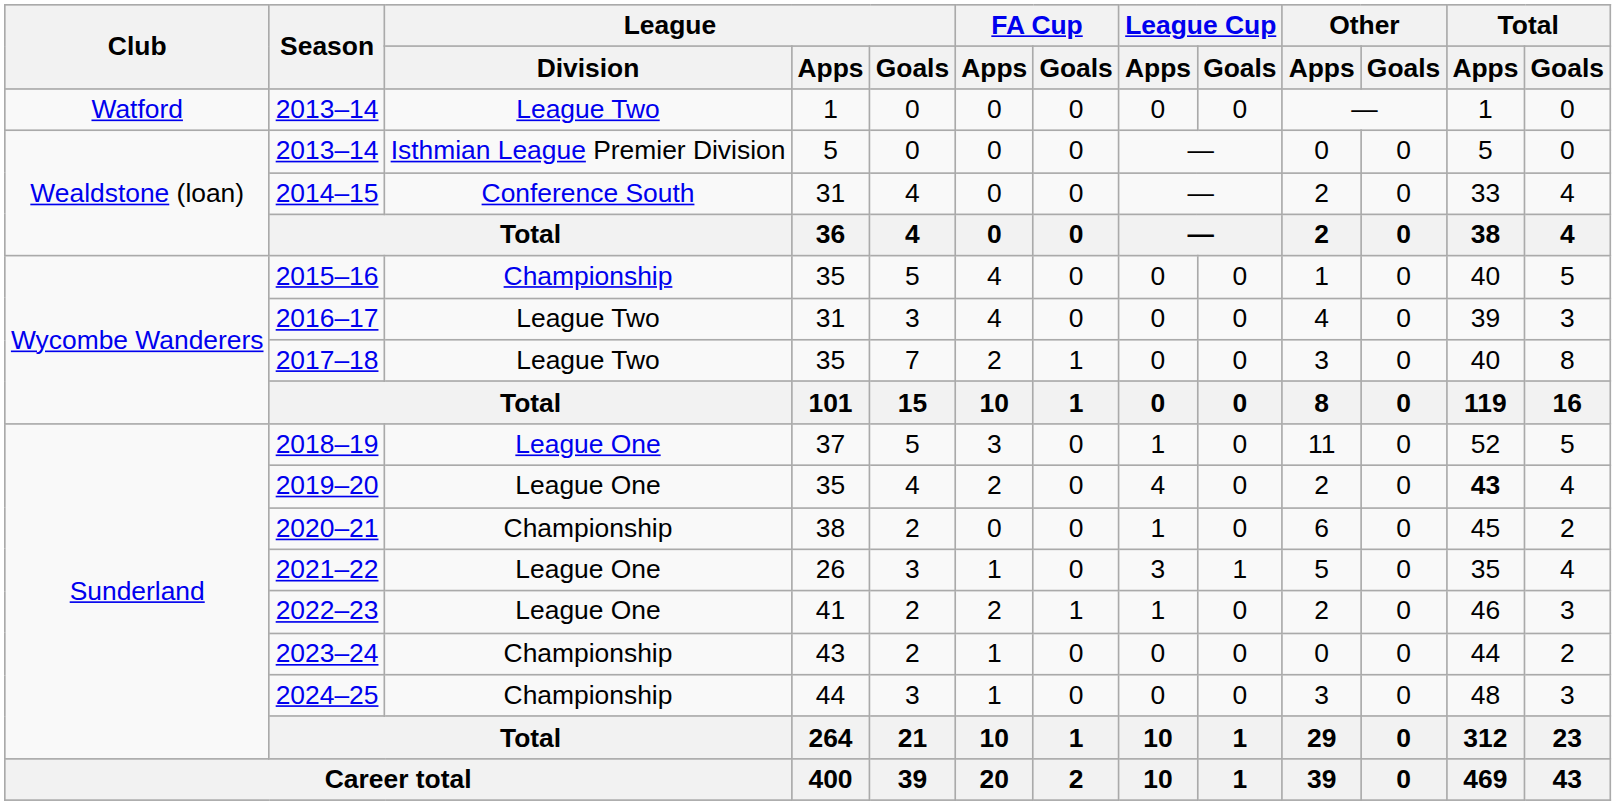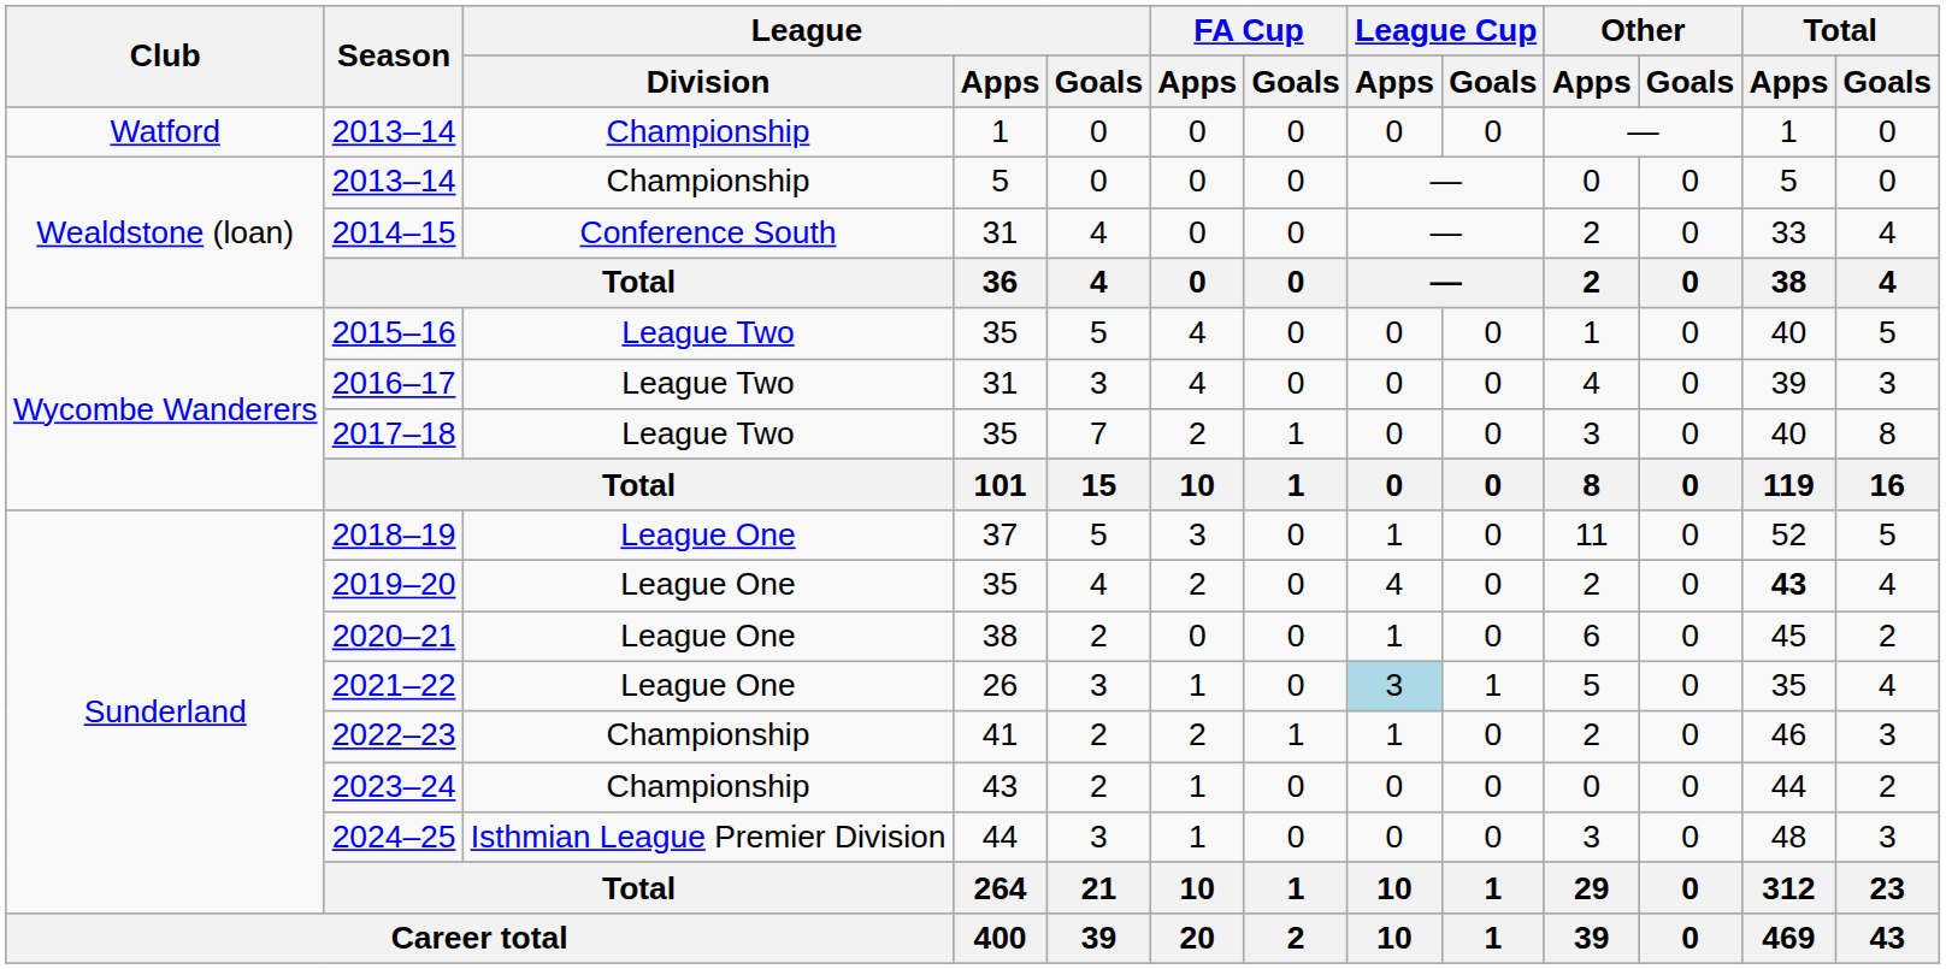 <table class="wikitable" style="text-align: center;">
 <tr>
 <th rowspan="2">Club</th>
 <th rowspan="2">Season</th>
 <th colspan="3">League</th>
 <th colspan="2"><a href='#'>FA Cup</a></th>
 <th colspan="2"><a href='#'>League Cup</a></th>
 <th colspan="2">Other</th>
 <th colspan="2">Total</th>
 </tr>
 <tr>
 <th>Division</th>
 <th>Apps</th>
 <th>Goals</th>
 <th>Apps</th>
 <th>Goals</th>
 <th>Apps</th>
 <th>Goals</th>
 <th>Apps</th>
 <th>Goals</th>
 <th>Apps</th>
 <th>Goals</th>
 </tr>
 <tr>
 <td><a href='#'>Watford</a></td>
 <td><a href='#'>2013–14</a></td>
-<td><a href='#'>League Two</a></td>
+<td><a href='#'>Championship</a></td>
 <td>1</td>
 <td>0</td>
 <td>0</td>
 <td>0</td>
 <td>0</td>
 <td>0</td>
 <td colspan="2">—</td>
 <td>1</td>
 <td>0</td>
 </tr>
 <tr>
 <td rowspan="3"><a href='#'>Wealdstone</a> (loan)</td>
 <td><a href='#'>2013–14</a></td>
-<td><a href='#'>Isthmian League</a> Premier Division</td>
+<td>Championship</td>
 <td>5</td>
 <td>0</td>
 <td>0</td>
 <td>0</td>
 <td colspan="2">—</td>
 <td>0</td>
 <td>0</td>
 <td>5</td>
 <td>0</td>
 </tr>
 <tr>
 <td><a href='#'>2014–15</a></td>
 <td><a href='#'>Conference South</a></td>
 <td>31</td>
 <td>4</td>
 <td>0</td>
 <td>0</td>
 <td colspan="2">—</td>
 <td>2</td>
 <td>0</td>
 <td>33</td>
 <td>4</td>
 </tr>
 <tr>
 <th colspan="2">Total</th>
 <th>36</th>
 <th>4</th>
 <th>0</th>
 <th>0</th>
 <th colspan="2">—</th>
 <th>2</th>
 <th>0</th>
 <th>38</th>
 <th>4</th>
 </tr>
 <tr>
 <td rowspan="4"><a href='#'>Wycombe Wanderers</a></td>
 <td><a href='#'>2015–16</a></td>
-<td><a href='#'>Championship</a></td>
+<td><a href='#'>League Two</a></td>
 <td>35</td>
 <td>5</td>
 <td>4</td>
 <td>0</td>
 <td>0</td>
 <td>0</td>
 <td>1</td>
 <td>0</td>
 <td>40</td>
 <td>5</td>
 </tr>
 <tr>
 <td><a href='#'>2016–17</a></td>
 <td>League Two</td>
 <td>31</td>
 <td>3</td>
 <td>4</td>
 <td>0</td>
 <td>0</td>
 <td>0</td>
 <td>4</td>
 <td>0</td>
 <td>39</td>
 <td>3</td>
 </tr>
 <tr>
 <td><a href='#'>2017–18</a></td>
 <td>League Two</td>
 <td>35</td>
 <td>7</td>
 <td>2</td>
 <td>1</td>
 <td>0</td>
 <td>0</td>
 <td>3</td>
 <td>0</td>
 <td>40</td>
 <td>8</td>
 </tr>
 <tr>
 <th colspan="2">Total</th>
 <th>101</th>
 <th>15</th>
 <th>10</th>
 <th>1</th>
 <th>0</th>
 <th>0</th>
 <th>8</th>
 <th>0</th>
 <th>119</th>
 <th>16</th>
 </tr>
 <tr>
 <td rowspan="8"><a href='#'>Sunderland</a></td>
 <td><a href='#'>2018–19</a></td>
 <td><a href='#'>League One</a></td>
 <td>37</td>
 <td>5</td>
 <td>3</td>
 <td>0</td>
 <td>1</td>
 <td>0</td>
 <td>11</td>
 <td>0</td>
 <td>52</td>
 <td>5</td>
 </tr>
 <tr>
 <td><a href='#'>2019–20</a></td>
 <td>League One</td>
 <td>35</td>
 <td>4</td>
 <td>2</td>
 <td>0</td>
 <td>4</td>
 <td>0</td>
 <td>2</td>
 <td>0</td>
 <td><strong>43</strong></td>
 <td>4</td>
 </tr>
 <tr>
 <td><a href='#'>2020–21</a></td>
-<td>Championship</td>
+<td>League One</td>
 <td>38</td>
 <td>2</td>
 <td>0</td>
 <td>0</td>
 <td>1</td>
 <td>0</td>
 <td>6</td>
 <td>0</td>
 <td>45</td>
 <td>2</td>
 </tr>
 <tr>
 <td><a href='#'>2021–22</a></td>
 <td>League One</td>
 <td>26</td>
 <td>3</td>
 <td>1</td>
 <td>0</td>
-<td>3</td>
+<td style="background: lightblue;">3</td>
 <td>1</td>
 <td>5</td>
 <td>0</td>
 <td>35</td>
 <td>4</td>
 </tr>
 <tr>
 <td><a href='#'>2022–23</a></td>
-<td>League One</td>
+<td>Championship</td>
 <td>41</td>
 <td>2</td>
 <td>2</td>
 <td>1</td>
 <td>1</td>
 <td>0</td>
 <td>2</td>
 <td>0</td>
 <td>46</td>
 <td>3</td>
 </tr>
 <tr>
 <td><a href='#'>2023–24</a></td>
 <td>Championship</td>
 <td>43</td>
 <td>2</td>
 <td>1</td>
 <td>0</td>
 <td>0</td>
 <td>0</td>
 <td>0</td>
 <td>0</td>
 <td>44</td>
 <td>2</td>
 </tr>
 <tr>
 <td><a href='#'>2024–25</a></td>
-<td>Championship</td>
+<td><a href='#'>Isthmian League</a> Premier Division</td>
 <td>44</td>
 <td>3</td>
 <td>1</td>
 <td>0</td>
 <td>0</td>
 <td>0</td>
 <td>3</td>
 <td>0</td>
 <td>48</td>
 <td>3</td>
 </tr>
 <tr>
 <th colspan="2">Total</th>
 <th>264</th>
 <th>21</th>
 <th>10</th>
 <th>1</th>
 <th>10</th>
 <th>1</th>
 <th>29</th>
 <th>0</th>
 <th>312</th>
 <th>23</th>
 </tr>
 <tr>
 <th colspan="3">Career total</th>
 <th>400</th>
 <th>39</th>
 <th>20</th>
 <th>2</th>
 <th>10</th>
 <th>1</th>
 <th>39</th>
 <th>0</th>
 <th>469</th>
 <th>43</th>
 </tr>
 </table>
